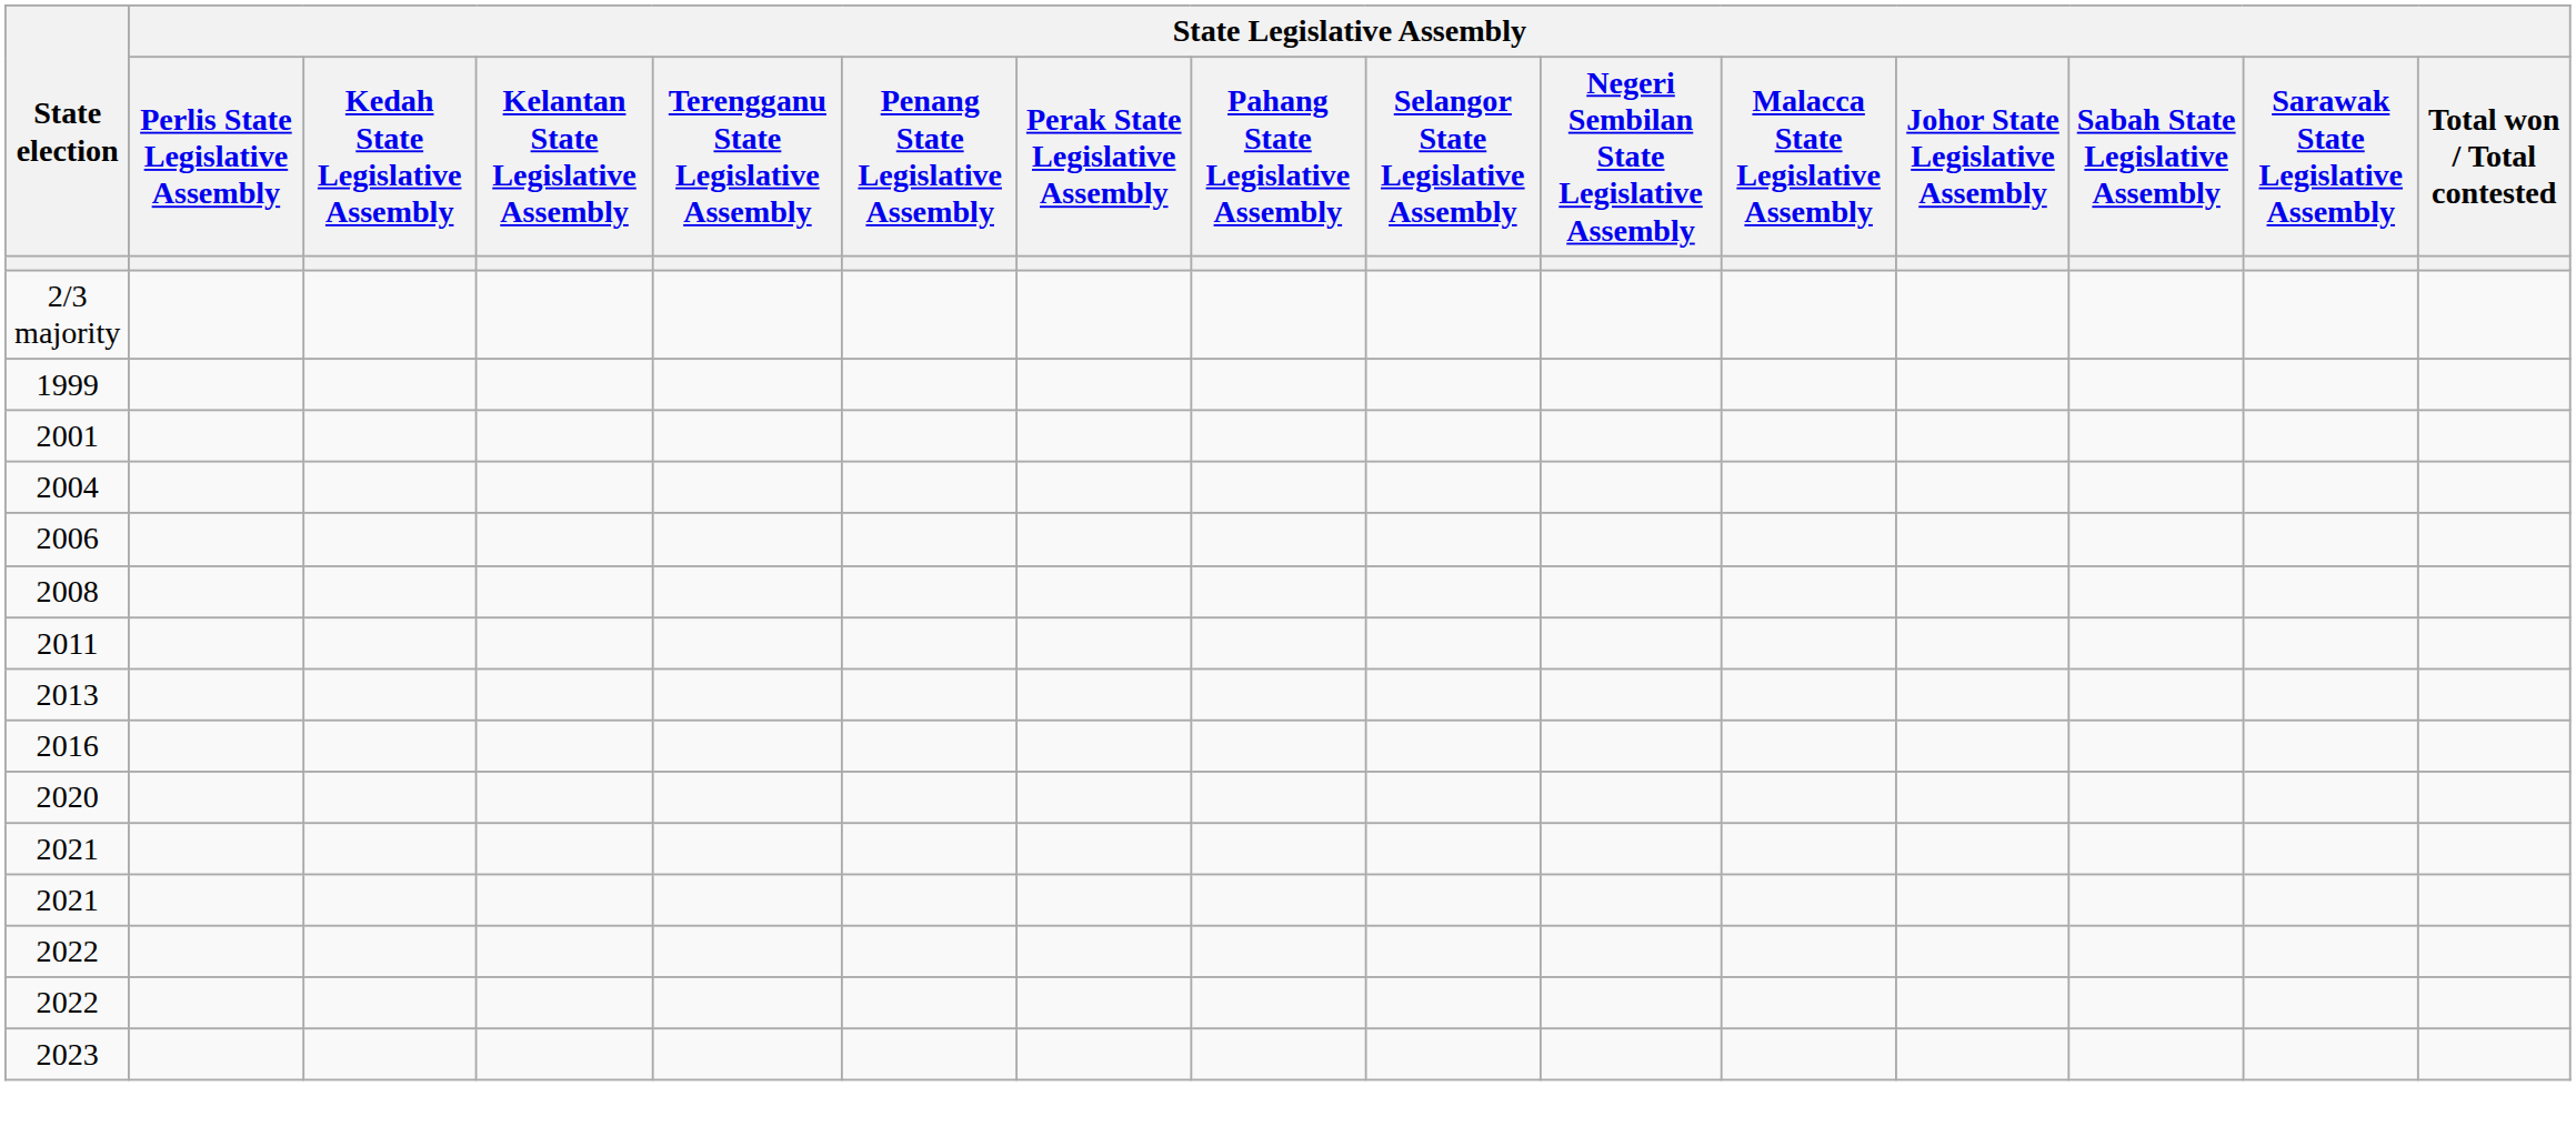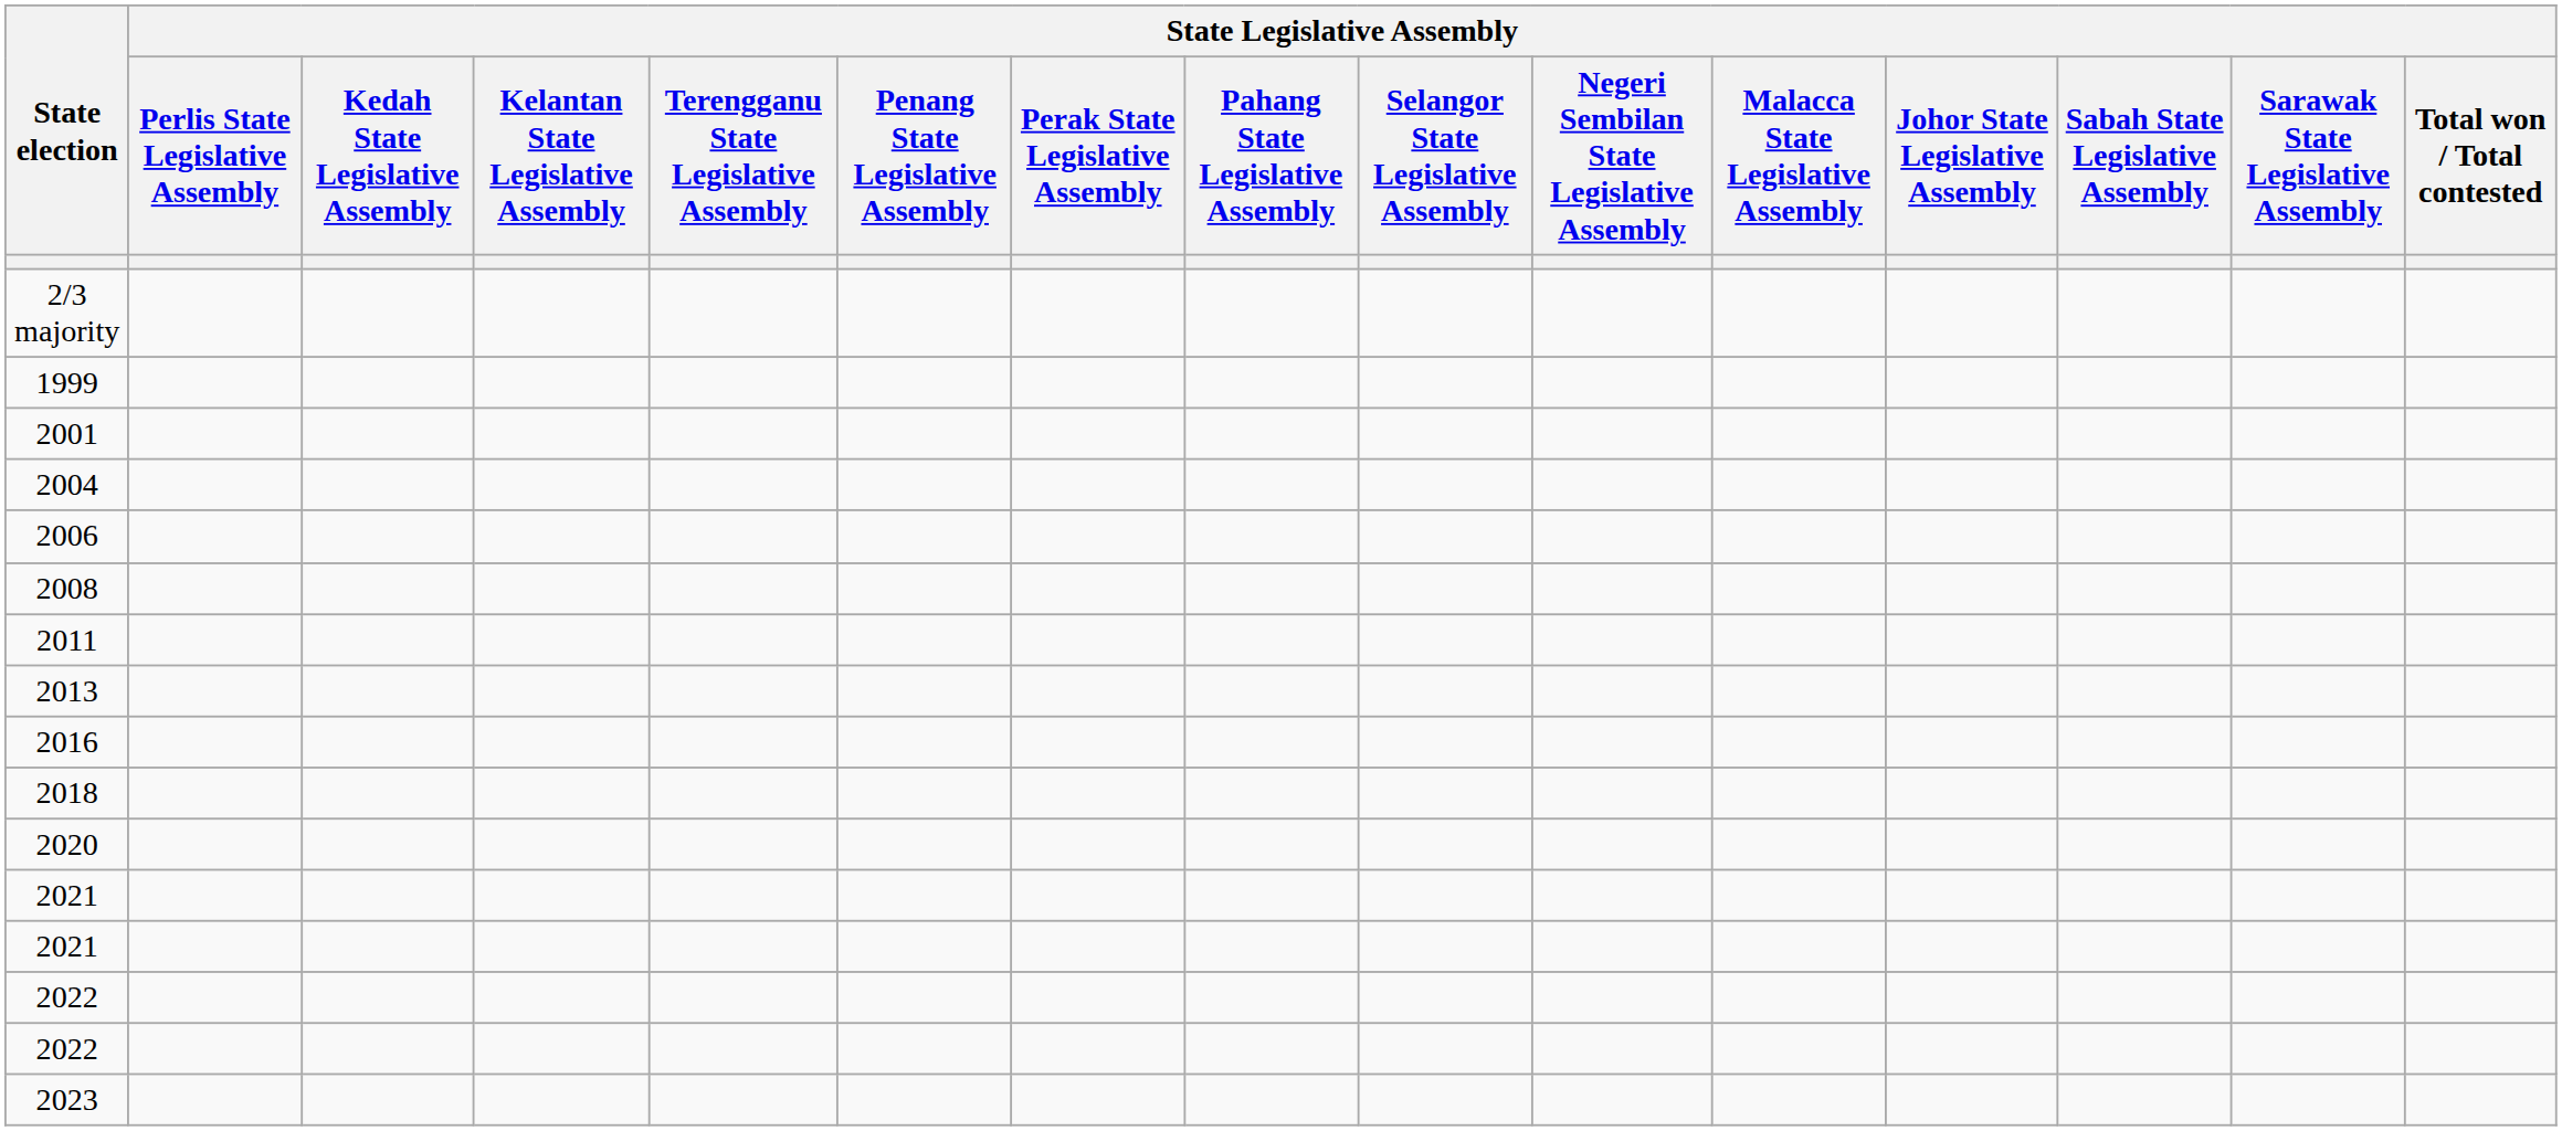 <table class="wikitable sortable" style="text-align:center; font-size:95%">
 <tr>
 <th rowspan=2>State election</th>
 <th colspan=14>State Legislative Assembly</th>
 </tr>
 <tr>
 <th><a href='#'>Perlis State Legislative Assembly</a></th>
 <th><a href='#'>Kedah State Legislative Assembly</a></th>
 <th><a href='#'>Kelantan State Legislative Assembly</a></th>
 <th><a href='#'>Terengganu State Legislative Assembly</a></th>
 <th><a href='#'>Penang State Legislative Assembly</a></th>
 <th><a href='#'>Perak State Legislative Assembly</a></th>
 <th><a href='#'>Pahang State Legislative Assembly</a></th>
 <th><a href='#'>Selangor State Legislative Assembly</a></th>
 <th><a href='#'>Negeri Sembilan State Legislative Assembly</a></th>
 <th><a href='#'>Malacca State Legislative Assembly</a></th>
 <th><a href='#'>Johor State Legislative Assembly</a></th>
 <th><a href='#'>Sabah State Legislative Assembly</a></th>
 <th><a href='#'>Sarawak State Legislative Assembly</a></th>
 <th>Total won / Total contested</th>
 </tr>
 <tr>
 <th></th>
 <th></th>
 <th></th>
 <th></th>
 <th></th>
 <th></th>
 <th></th>
 <th></th>
 <th></th>
 <th></th>
 <th></th>
 <th></th>
 <th></th>
 <th></th>
 <th></th>
 </tr>
 <tr>
 <td>2/3 majority</td>
 <td></td>
 <td></td>
 <td></td>
 <td></td>
 <td></td>
 <td></td>
 <td></td>
 <td></td>
 <td></td>
 <td></td>
 <td></td>
 <td></td>
 <td></td>
 <td></td>
 </tr>
 <tr>
 <td>1999</td>
 <td></td>
 <td></td>
 <td></td>
 <td></td>
 <td></td>
 <td></td>
 <td></td>
 <td></td>
 <td></td>
 <td></td>
 <td></td>
 <td></td>
 <td></td>
 <td></td>
 </tr>
 <tr>
 <td>2001</td>
 <td></td>
 <td></td>
 <td></td>
 <td></td>
 <td></td>
 <td></td>
 <td></td>
 <td></td>
 <td></td>
 <td></td>
 <td></td>
 <td></td>
 <td></td>
 <td></td>
 </tr>
 <tr>
 <td>2004</td>
 <td></td>
 <td></td>
 <td></td>
 <td></td>
 <td></td>
 <td></td>
 <td></td>
 <td></td>
 <td></td>
 <td></td>
 <td></td>
 <td></td>
 <td></td>
 <td></td>
 </tr>
 <tr>
 <td>2006</td>
 <td></td>
 <td></td>
 <td></td>
 <td></td>
 <td></td>
 <td></td>
 <td></td>
 <td></td>
 <td></td>
 <td></td>
 <td></td>
 <td></td>
 <td></td>
 <td></td>
 </tr>
 <tr>
 <td>2008</td>
 <td></td>
 <td></td>
 <td></td>
 <td></td>
 <td></td>
 <td></td>
 <td></td>
 <td></td>
 <td></td>
 <td></td>
 <td></td>
 <td></td>
 <td></td>
 <td></td>
 </tr>
 <tr>
 <td>2011</td>
 <td></td>
 <td></td>
 <td></td>
 <td></td>
 <td></td>
 <td></td>
 <td></td>
 <td></td>
 <td></td>
 <td></td>
 <td></td>
 <td></td>
 <td></td>
 <td></td>
 </tr>
 <tr>
 <td>2013</td>
 <td></td>
 <td></td>
 <td></td>
 <td></td>
 <td></td>
 <td></td>
 <td></td>
 <td></td>
 <td></td>
 <td></td>
 <td></td>
 <td></td>
 <td></td>
 <td></td>
 </tr>
 <tr>
 <td>2016</td>
 <td></td>
 <td></td>
 <td></td>
 <td></td>
 <td></td>
 <td></td>
 <td></td>
 <td></td>
 <td></td>
 <td></td>
 <td></td>
 <td></td>
 <td></td>
 <td></td>
 </tr>
 <tr>
+<td>2018</td>
+<td></td>
+<td></td>
+<td></td>
+<td></td>
+<td></td>
+<td></td>
+<td></td>
+<td></td>
+<td></td>
+<td></td>
+<td></td>
+<td></td>
+<td></td>
+<td></td>
+</tr>
+<tr>
 <td>2020</td>
 <td></td>
 <td></td>
 <td></td>
 <td></td>
 <td></td>
 <td></td>
 <td></td>
 <td></td>
 <td></td>
 <td></td>
 <td></td>
 <td></td>
 <td></td>
 <td></td>
 </tr>
 <tr>
 <td>2021</td>
 <td></td>
 <td></td>
 <td></td>
 <td></td>
 <td></td>
 <td></td>
 <td></td>
 <td></td>
 <td></td>
 <td></td>
 <td></td>
 <td></td>
 <td></td>
 <td></td>
 </tr>
 <tr>
 <td>2021</td>
 <td></td>
 <td></td>
 <td></td>
 <td></td>
 <td></td>
 <td></td>
 <td></td>
 <td></td>
 <td></td>
 <td></td>
 <td></td>
 <td></td>
 <td></td>
 <td></td>
 </tr>
 <tr>
 <td>2022</td>
 <td></td>
 <td></td>
 <td></td>
 <td></td>
 <td></td>
 <td></td>
 <td></td>
 <td></td>
 <td></td>
 <td></td>
 <td></td>
 <td></td>
 <td></td>
 <td></td>
 </tr>
 <tr>
 <td>2022</td>
 <td></td>
 <td></td>
 <td></td>
 <td></td>
 <td></td>
 <td></td>
 <td></td>
 <td></td>
 <td></td>
 <td></td>
 <td></td>
 <td></td>
 <td></td>
 <td></td>
 </tr>
 <tr>
 <td>2023</td>
 <td></td>
 <td></td>
 <td></td>
 <td></td>
 <td></td>
 <td></td>
 <td></td>
 <td></td>
 <td></td>
 <td></td>
 <td></td>
 <td></td>
 <td></td>
 <td></td>
 </tr>
 </table>
